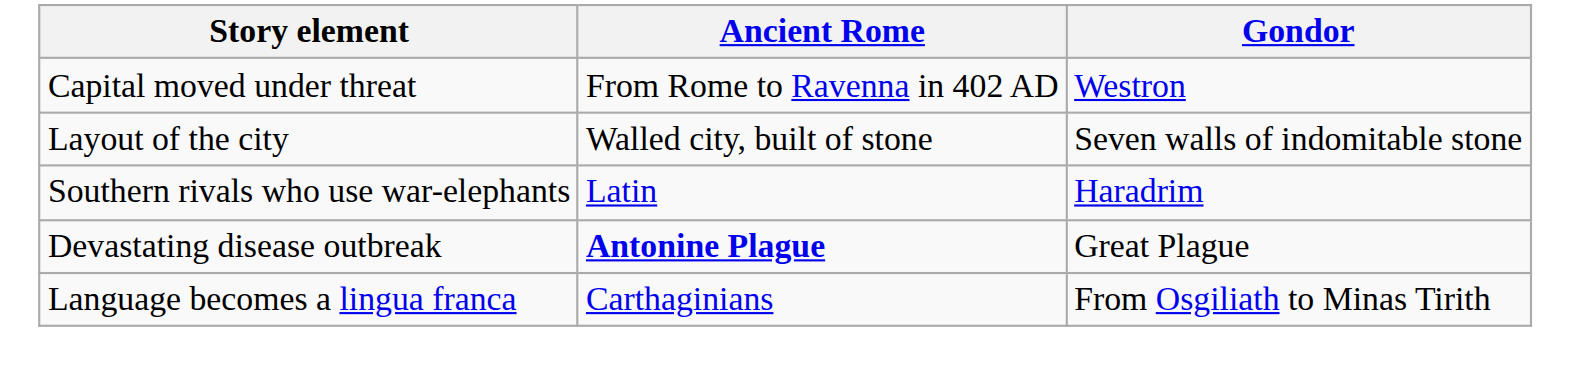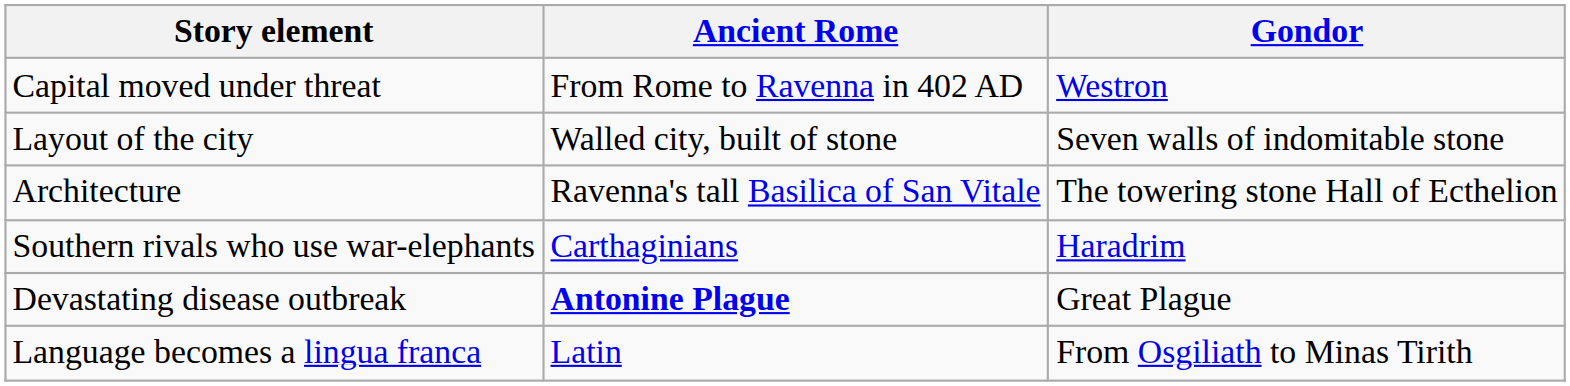 <table class="wikitable" style="margin:1em auto;">
 <tr>
 <th>Story element</th>
 <th><a href='#'>Ancient Rome</a></th>
 <th><a href='#'>Gondor</a></th>
 </tr>
 <tr>
 <td>Capital moved under threat</td>
 <td>From Rome to <a href='#'>Ravenna</a> in 402 AD</td>
 <td><a href='#'>Westron</a></td>
 </tr>
 <tr>
 <td>Layout of the city</td>
 <td>Walled city, built of stone</td>
 <td>Seven walls of indomitable stone</td>
 </tr>
 <tr>
+<td>Architecture</td>
+<td>Ravenna's tall <a href='#'>Basilica of San Vitale</a></td>
+<td>The towering stone Hall of Ecthelion</td>
+</tr>
+<tr>
 <td>Southern rivals who use war-elephants</td>
-<td><a href='#'>Latin</a></td>
+<td><a href='#'>Carthaginians</a></td>
 <td><a href='#'>Haradrim</a></td>
 </tr>
 <tr>
 <td>Devastating disease outbreak</td>
 <td><strong><a href='#'>Antonine Plague</a></strong></td>
 <td>Great Plague</td>
 </tr>
 <tr>
 <td>Language becomes a <a href='#'>lingua franca</a></td>
-<td><a href='#'>Carthaginians</a></td>
+<td><a href='#'>Latin</a></td>
 <td>From <a href='#'>Osgiliath</a> to Minas Tirith</td>
 </tr>
 </table>
